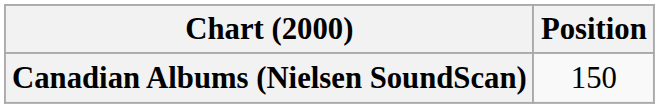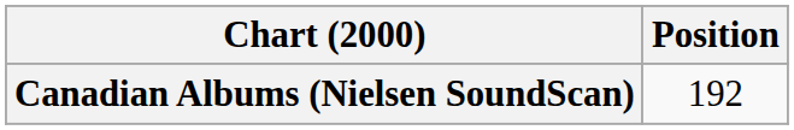 <table class="wikitable plainrowheaders" style="text-align:center">
 <tr>
 <th>Chart (2000)</th>
 <th>Position</th>
 </tr>
 <tr>
 <th scope="row">Canadian Albums (Nielsen SoundScan)</th>
-<td>150</td>
+<td>192</td>
 </tr>
 </table>
